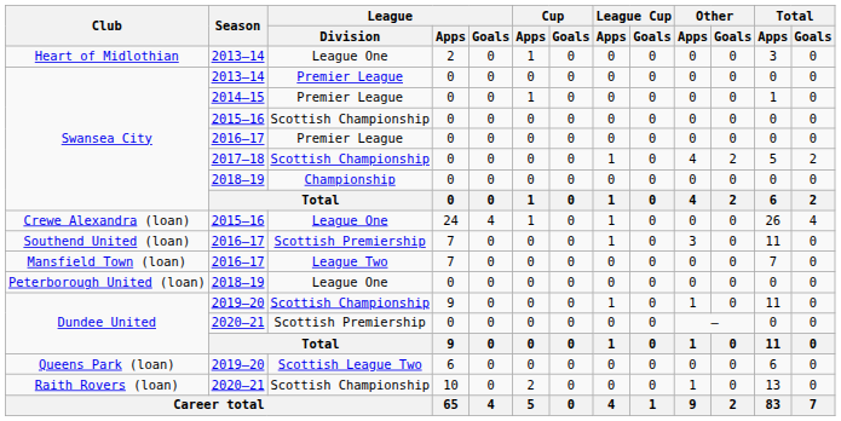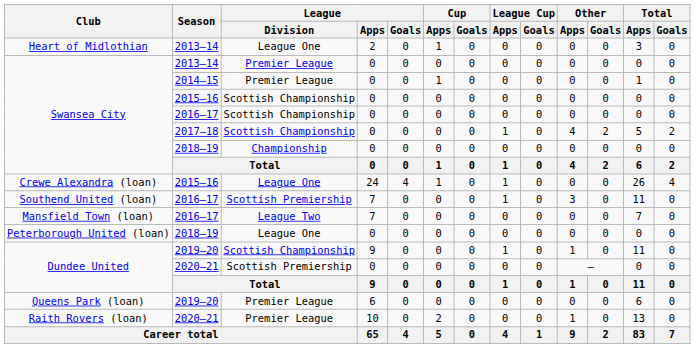 <table class="wikitable" style="text-align: center">
 <tr>
 <th rowspan=2>Club</th>
 <th rowspan=2>Season</th>
 <th colspan=3>League</th>
 <th colspan=2>Cup</th>
 <th colspan=2>League Cup</th>
 <th colspan=2>Other</th>
 <th colspan=2>Total</th>
 </tr>
 <tr>
 <th>Division</th>
 <th>Apps</th>
 <th>Goals</th>
 <th>Apps</th>
 <th>Goals</th>
 <th>Apps</th>
 <th>Goals</th>
 <th>Apps</th>
 <th>Goals</th>
 <th>Apps</th>
 <th>Goals</th>
 </tr>
 <tr>
 <td><a href='#'>Heart of Midlothian</a></td>
 <td><a href='#'>2013–14</a></td>
 <td>League One</td>
 <td>2</td>
 <td>0</td>
 <td>1</td>
 <td>0</td>
 <td>0</td>
 <td>0</td>
 <td>0</td>
 <td>0</td>
 <td>3</td>
 <td>0</td>
 </tr>
 <tr>
 <td rowspan=7><a href='#'>Swansea City</a></td>
 <td><a href='#'>2013–14</a></td>
 <td><a href='#'>Premier League</a></td>
 <td>0</td>
 <td>0</td>
 <td>0</td>
 <td>0</td>
 <td>0</td>
 <td>0</td>
 <td>0</td>
 <td>0</td>
 <td>0</td>
 <td>0</td>
 </tr>
 <tr>
 <td><a href='#'>2014–15</a></td>
 <td>Premier League</td>
 <td>0</td>
 <td>0</td>
 <td>1</td>
 <td>0</td>
 <td>0</td>
 <td>0</td>
 <td>0</td>
 <td>0</td>
 <td>1</td>
 <td>0</td>
 </tr>
 <tr>
 <td><a href='#'>2015–16</a></td>
 <td>Scottish Championship</td>
 <td>0</td>
 <td>0</td>
 <td>0</td>
 <td>0</td>
 <td>0</td>
 <td>0</td>
 <td>0</td>
 <td>0</td>
 <td>0</td>
 <td>0</td>
 </tr>
 <tr>
 <td><a href='#'>2016–17</a></td>
-<td>Premier League</td>
+<td>Scottish Championship</td>
 <td>0</td>
 <td>0</td>
 <td>0</td>
 <td>0</td>
 <td>0</td>
 <td>0</td>
 <td>0</td>
 <td>0</td>
 <td>0</td>
 <td>0</td>
 </tr>
 <tr>
 <td><a href='#'>2017–18</a></td>
 <td><a href='#'>Scottish Championship</a></td>
 <td>0</td>
 <td>0</td>
 <td>0</td>
 <td>0</td>
 <td>1</td>
 <td>0</td>
 <td>4</td>
 <td>2</td>
 <td>5</td>
 <td>2</td>
 </tr>
 <tr>
 <td><a href='#'>2018–19</a></td>
 <td><a href='#'>Championship</a></td>
 <td>0</td>
 <td>0</td>
 <td>0</td>
 <td>0</td>
 <td>0</td>
 <td>0</td>
 <td>0</td>
 <td>0</td>
 <td>0</td>
 <td>0</td>
 </tr>
 <tr>
 <th colspan=2>Total</th>
 <th>0</th>
 <th>0</th>
 <th>1</th>
 <th>0</th>
 <th>1</th>
 <th>0</th>
 <th>4</th>
 <th>2</th>
 <th>6</th>
 <th>2</th>
 </tr>
 <tr>
 <td><a href='#'>Crewe Alexandra</a> (loan)</td>
 <td><a href='#'>2015–16</a></td>
 <td><a href='#'>League One</a></td>
 <td>24</td>
 <td>4</td>
 <td>1</td>
 <td>0</td>
 <td>1</td>
 <td>0</td>
 <td>0</td>
 <td>0</td>
 <td>26</td>
 <td>4</td>
 </tr>
 <tr>
 <td><a href='#'>Southend United</a> (loan)</td>
 <td><a href='#'>2016–17</a></td>
 <td><a href='#'>Scottish Premiership</a></td>
 <td>7</td>
 <td>0</td>
 <td>0</td>
 <td>0</td>
 <td>1</td>
 <td>0</td>
 <td>3</td>
 <td>0</td>
 <td>11</td>
 <td>0</td>
 </tr>
 <tr>
 <td><a href='#'>Mansfield Town</a> (loan)</td>
 <td><a href='#'>2016–17</a></td>
 <td><a href='#'>League Two</a></td>
 <td>7</td>
 <td>0</td>
 <td>0</td>
 <td>0</td>
 <td>0</td>
 <td>0</td>
 <td>0</td>
 <td>0</td>
 <td>7</td>
 <td>0</td>
 </tr>
 <tr>
 <td><a href='#'>Peterborough United</a> (loan)</td>
 <td><a href='#'>2018–19</a></td>
 <td>League One</td>
 <td>0</td>
 <td>0</td>
 <td>0</td>
 <td>0</td>
 <td>0</td>
 <td>0</td>
 <td>0</td>
 <td>0</td>
 <td>0</td>
 <td>0</td>
 </tr>
 <tr>
 <td rowspan=3><a href='#'>Dundee United</a></td>
 <td><a href='#'>2019–20</a></td>
 <td><a href='#'>Scottish Championship</a></td>
 <td>9</td>
 <td>0</td>
 <td>0</td>
 <td>0</td>
 <td>1</td>
 <td>0</td>
 <td>1</td>
 <td>0</td>
 <td>11</td>
 <td>0</td>
 </tr>
 <tr>
 <td><a href='#'>2020–21</a></td>
 <td>Scottish Premiership</td>
 <td>0</td>
 <td>0</td>
 <td>0</td>
 <td>0</td>
 <td>0</td>
 <td>0</td>
 <td colspan=2>—</td>
 <td>0</td>
 <td>0</td>
 </tr>
 <tr>
 <th colspan=2>Total</th>
 <th>9</th>
 <th>0</th>
 <th>0</th>
 <th>0</th>
 <th>1</th>
 <th>0</th>
 <th>1</th>
 <th>0</th>
 <th>11</th>
 <th>0</th>
 </tr>
 <tr>
 <td><a href='#'>Queens Park</a> (loan)</td>
 <td><a href='#'>2019–20</a></td>
-<td><a href='#'>Scottish League Two</a></td>
+<td>Premier League</td>
 <td>6</td>
 <td>0</td>
 <td>0</td>
 <td>0</td>
 <td>0</td>
 <td>0</td>
 <td>0</td>
 <td>0</td>
 <td>6</td>
 <td>0</td>
 </tr>
 <tr>
 <td><a href='#'>Raith Rovers</a> (loan)</td>
 <td><a href='#'>2020–21</a></td>
-<td>Scottish Championship</td>
+<td>Premier League</td>
 <td>10</td>
 <td>0</td>
 <td>2</td>
 <td>0</td>
 <td>0</td>
 <td>0</td>
 <td>1</td>
 <td>0</td>
 <td>13</td>
 <td>0</td>
 </tr>
 <tr>
 <th colspan=3>Career total</th>
 <th>65</th>
 <th>4</th>
 <th>5</th>
 <th>0</th>
 <th>4</th>
 <th>1</th>
 <th>9</th>
 <th>2</th>
 <th>83</th>
 <th>7</th>
 </tr>
 </table>
